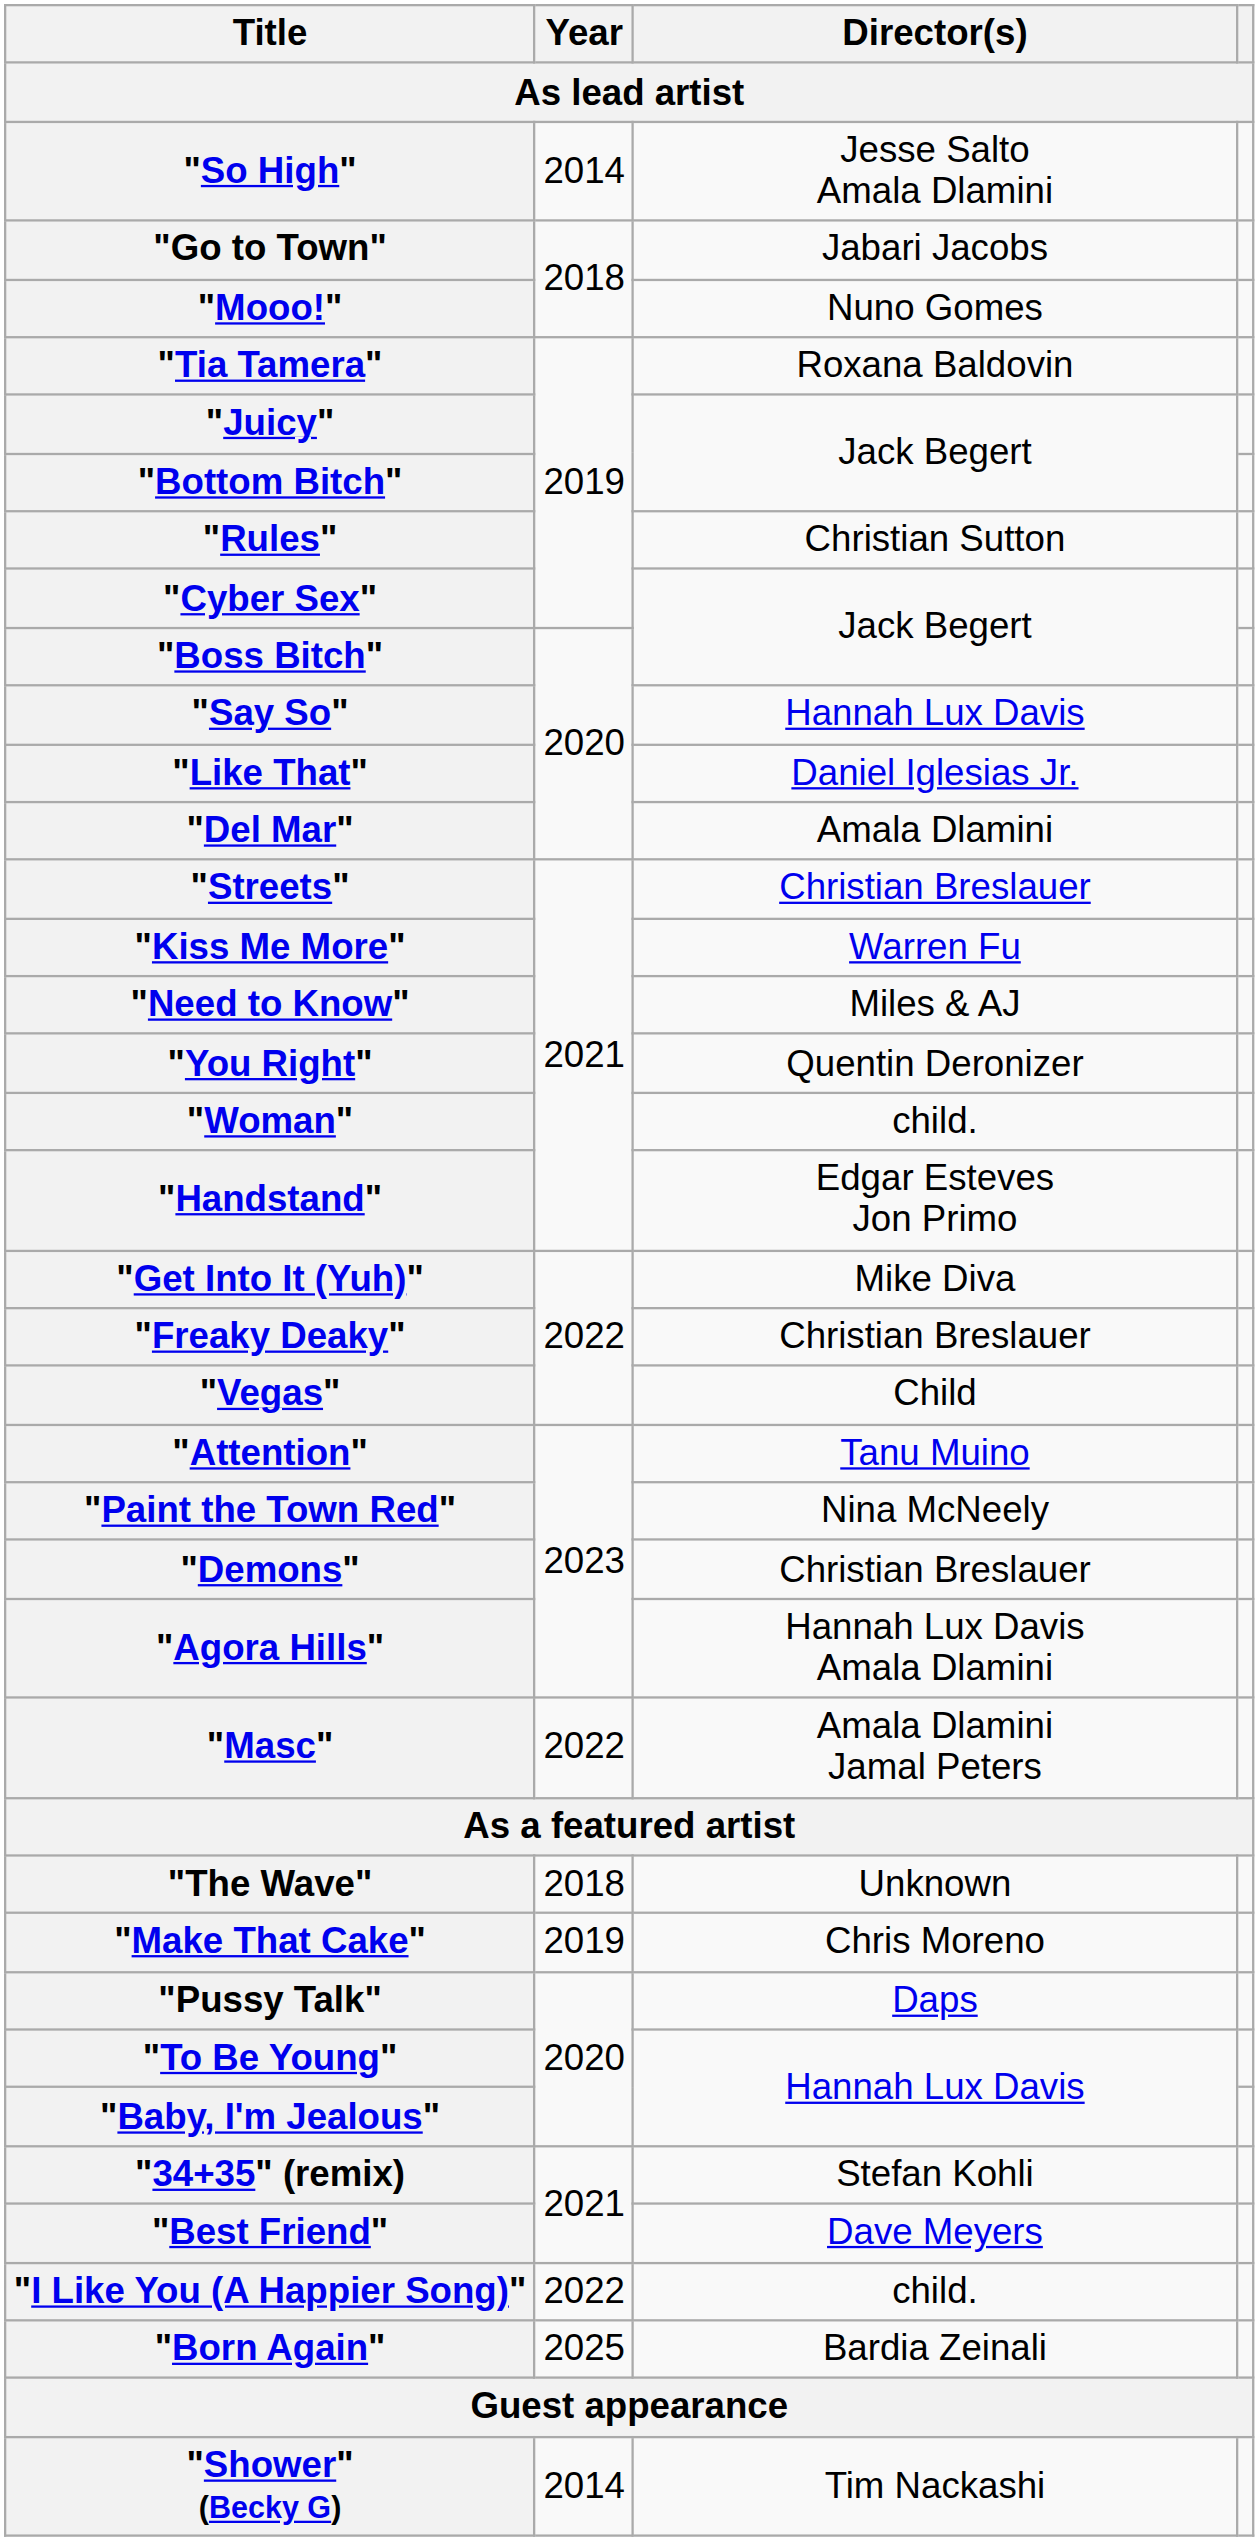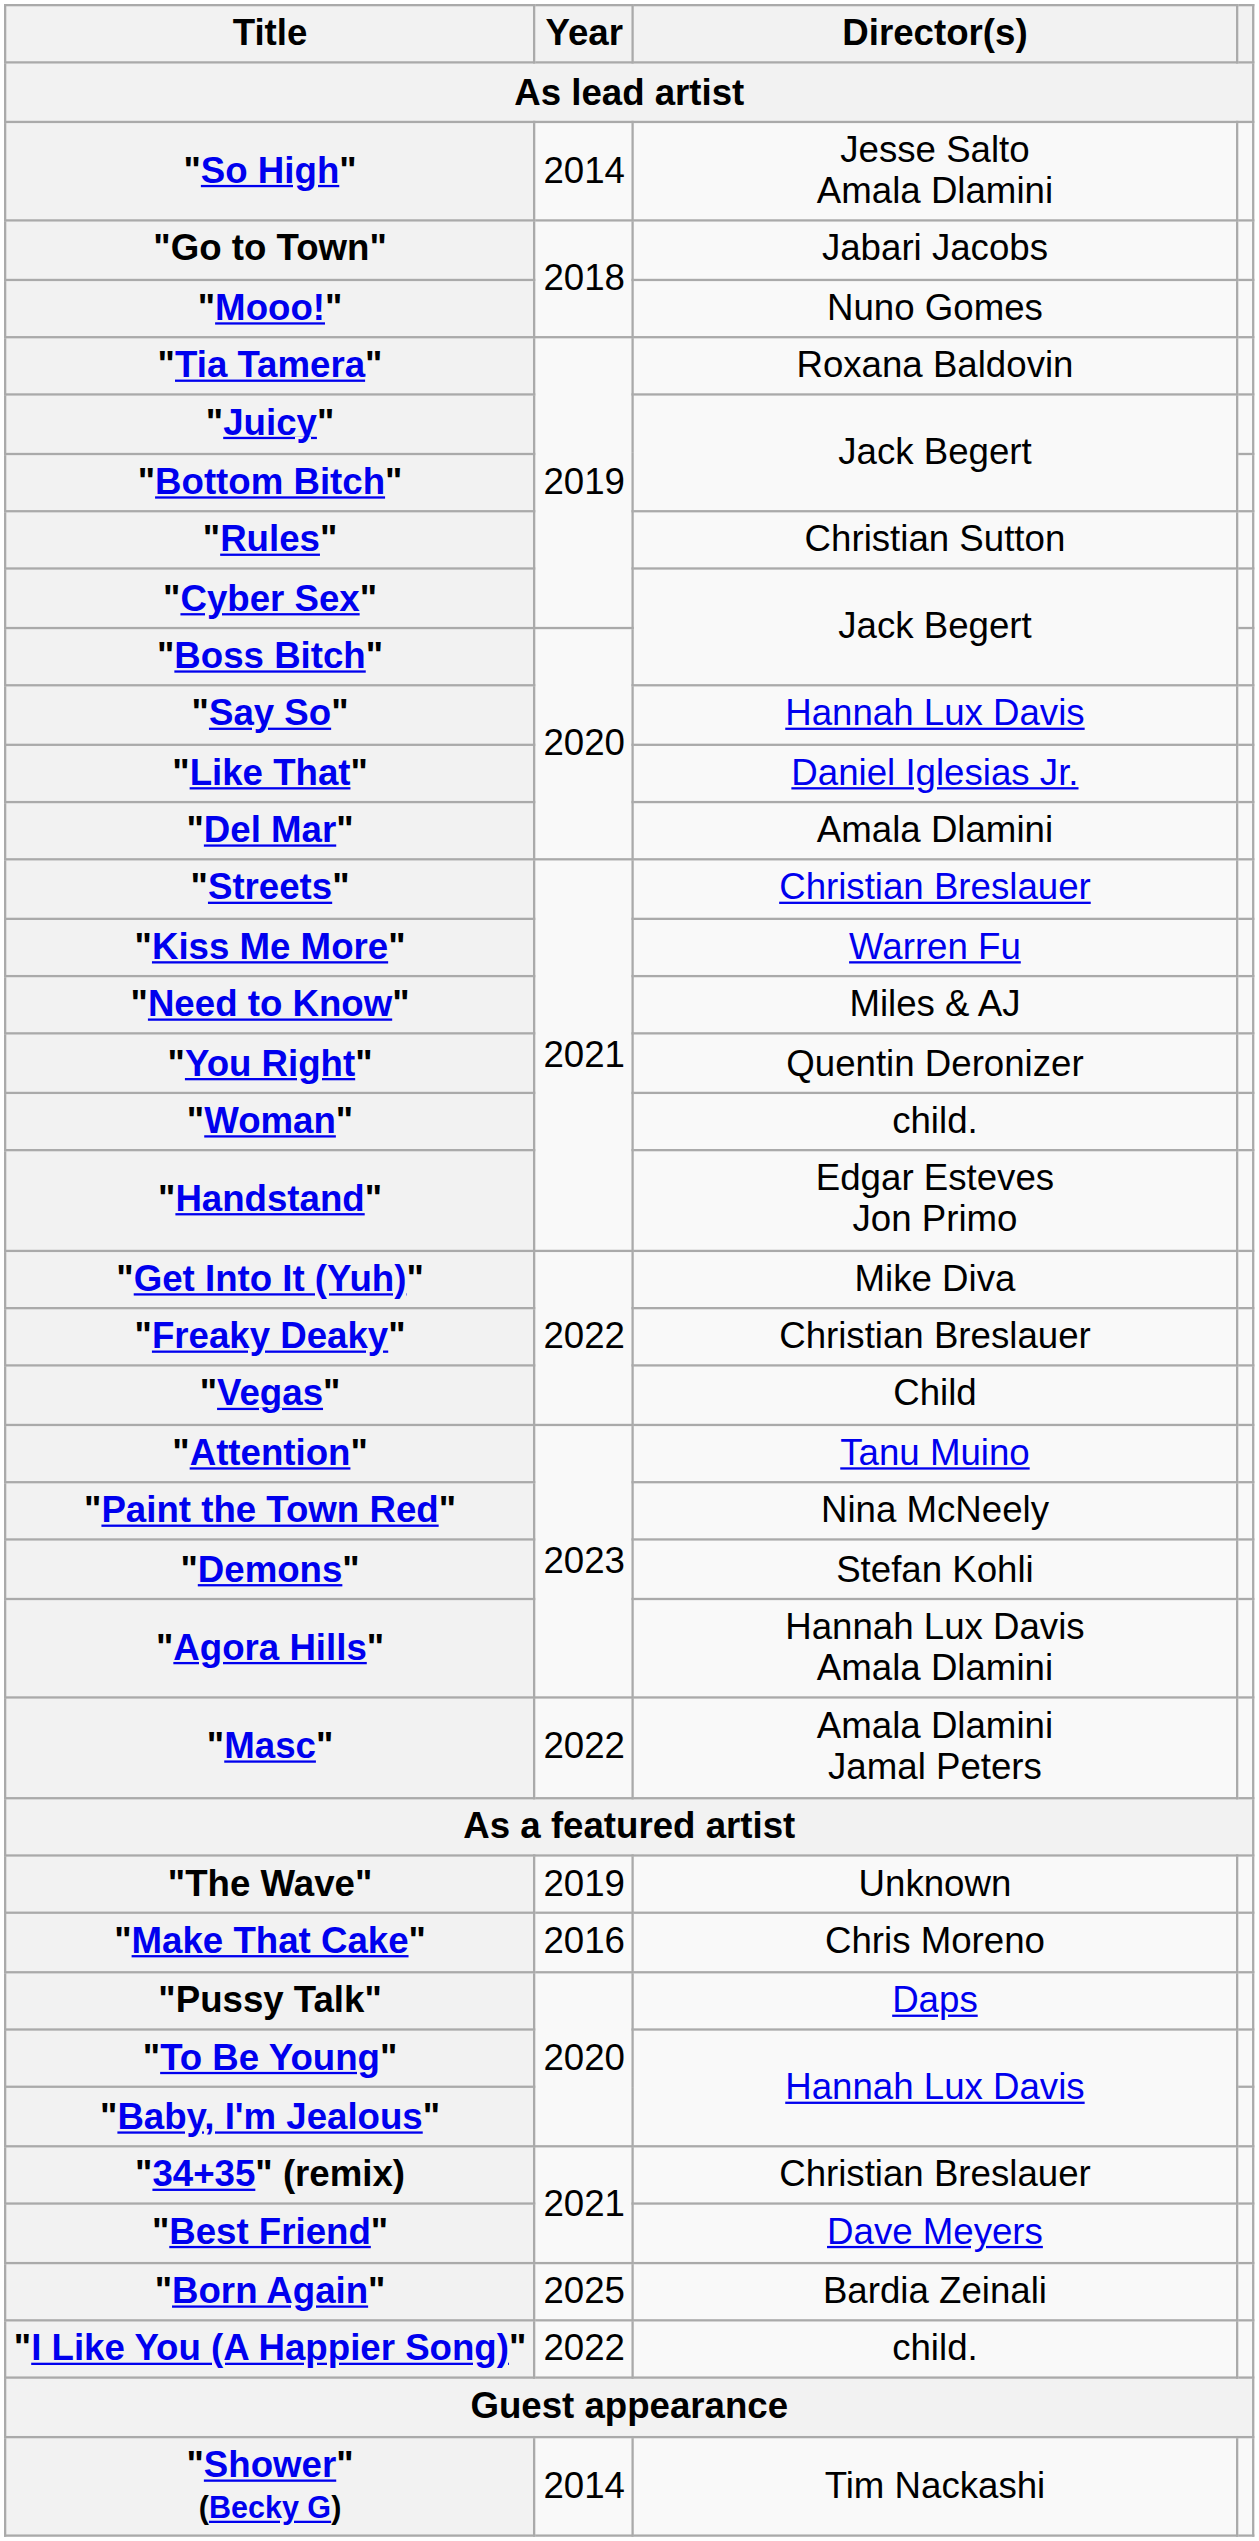 <table class="wikitable plainrowheaders" style="text-align:center;">
 <tr>
 <th scope="col" style="width:14em;">Title</th>
 <th scope="col">Year</th>
 <th scope="col" style="width:16em;">Director(s)</th>
 <th scope="col"></th>
 </tr>
 <tr>
 <th scope="col" colspan="4">As lead artist</th>
 </tr>
 <tr>
 <th scope="row">"<a href='#'>So High</a>"</th>
 <td>2014</td>
 <td>Jesse Salto<br> Amala Dlamini</td>
 <td></td>
 </tr>
 <tr>
 <th scope="row">"Go to Town"</th>
 <td rowspan="2">2018</td>
 <td>Jabari Jacobs</td>
 <td></td>
 </tr>
 <tr>
 <th scope="row">"<a href='#'>Mooo!</a>"</th>
 <td>Nuno Gomes</td>
 <td></td>
 </tr>
 <tr>
 <th scope="row">"<a href='#'>Tia Tamera</a>"<br></th>
 <td rowspan="5">2019</td>
 <td>Roxana Baldovin</td>
 <td></td>
 </tr>
 <tr>
 <th scope="row">"<a href='#'>Juicy</a>"<br></th>
 <td rowspan="2">Jack Begert</td>
 <td></td>
 </tr>
 <tr>
 <th scope="row">"<a href='#'>Bottom Bitch</a>"</th>
 <td></td>
 </tr>
 <tr>
 <th scope="row">"<a href='#'>Rules</a>"</th>
 <td>Christian Sutton</td>
 <td></td>
 </tr>
 <tr>
 <th scope="row">"<a href='#'>Cyber Sex</a>"</th>
 <td rowspan="2">Jack Begert</td>
 <td></td>
 </tr>
 <tr>
 <th scope="row">"<a href='#'>Boss Bitch</a>"</th>
 <td rowspan="4">2020</td>
 <td></td>
 </tr>
 <tr>
 <th scope="row">"<a href='#'>Say So</a>"</th>
 <td><a href='#'>Hannah Lux Davis</a></td>
 <td></td>
 </tr>
 <tr>
 <th scope="row">"<a href='#'>Like That</a>"<br></th>
 <td><a href='#'>Daniel Iglesias Jr.</a></td>
 <td></td>
 </tr>
 <tr>
 <th scope="row">"<a href='#'>Del Mar</a>" <br></th>
 <td>Amala Dlamini</td>
 <td></td>
 </tr>
 <tr>
 <th scope="row">"<a href='#'>Streets</a>"</th>
 <td rowspan="6">2021</td>
 <td><a href='#'>Christian Breslauer</a></td>
 <td></td>
 </tr>
 <tr>
 <th scope="row">"<a href='#'>Kiss Me More</a>"<br></th>
 <td><a href='#'>Warren Fu</a></td>
 <td></td>
 </tr>
 <tr>
 <th scope="row">"<a href='#'>Need to Know</a>"</th>
 <td>Miles & AJ</td>
 <td></td>
 </tr>
 <tr>
 <th scope="row">"<a href='#'>You Right</a>"<br></th>
 <td>Quentin Deronizer</td>
 <td></td>
 </tr>
 <tr>
 <th scope="row">"<a href='#'>Woman</a>"</th>
 <td>child.</td>
 <td></td>
 </tr>
 <tr>
 <th scope="row">"<a href='#'>Handstand</a>"<br></th>
 <td>Edgar Esteves<br>Jon Primo</td>
 <td></td>
 </tr>
 <tr>
 <th scope="row">"<a href='#'>Get Into It (Yuh)</a>"</th>
 <td rowspan="3">2022</td>
 <td>Mike Diva</td>
 <td></td>
 </tr>
 <tr>
 <th scope="row">"<a href='#'>Freaky Deaky</a>"<br></th>
 <td>Christian Breslauer</td>
 <td></td>
 </tr>
 <tr>
 <th scope="row">"<a href='#'>Vegas</a>"</th>
 <td>Child</td>
 <td></td>
 </tr>
 <tr>
 <th scope="row">"<a href='#'>Attention</a>"</th>
 <td rowspan="4">2023</td>
 <td><a href='#'>Tanu Muino</a></td>
 <td></td>
 </tr>
 <tr>
 <th scope="row">"<a href='#'>Paint the Town Red</a>"</th>
 <td>Nina McNeely</td>
 <td></td>
 </tr>
 <tr>
 <th scope="row">"<a href='#'>Demons</a>"</th>
-<td>Christian Breslauer</td>
+<td>Stefan Kohli</td>
 <td></td>
 </tr>
 <tr>
 <th scope="row">"<a href='#'>Agora Hills</a>"</th>
 <td>Hannah Lux Davis<br>Amala Dlamini</td>
 <td></td>
 </tr>
 <tr>
 <th scope="row">"<a href='#'>Masc</a>"<br></th>
 <td>2022</td>
 <td>Amala Dlamini<br>Jamal Peters</td>
 <td></td>
 </tr>
 <tr>
 <th colspan="4">As a featured artist</th>
 </tr>
 <tr>
 <th scope="row">"The Wave"<br></th>
-<td>2018</td>
+<td>2019</td>
 <td>Unknown</td>
 <td></td>
 </tr>
 <tr>
 <th scope="row">"<a href='#'>Make That Cake</a>"<br></th>
-<td>2019</td>
+<td>2016</td>
 <td>Chris Moreno</td>
 <td></td>
 </tr>
 <tr>
 <th scope="row">"Pussy Talk"<br></th>
 <td rowspan="3">2020</td>
 <td><a href='#'>Daps</a></td>
 <td></td>
 </tr>
 <tr>
 <th scope="row">"<a href='#'>To Be Young</a>"<br></th>
 <td rowspan="2"><a href='#'>Hannah Lux Davis</a></td>
 <td></td>
 </tr>
 <tr>
 <th scope="row">"<a href='#'>Baby, I'm Jealous</a>"<br></th>
 <td></td>
 </tr>
 <tr>
 <th scope="row">"<a href='#'>34+35</a>" (remix)<br></th>
 <td rowspan="2">2021</td>
-<td>Stefan Kohli</td>
+<td>Christian Breslauer</td>
 <td></td>
 </tr>
 <tr>
 <th scope="row">"<a href='#'>Best Friend</a>"<br></th>
 <td><a href='#'>Dave Meyers</a></td>
 <td></td>
 </tr>
 <tr>
+<th scope="row">"<a href='#'>Born Again</a>"<br></th>
+<td>2025</td>
+<td>Bardia Zeinali</td>
+<td></td>
+</tr>
+<tr>
 <th scope="row">"<a href='#'>I Like You (A Happier Song)</a>"<br></th>
 <td>2022</td>
 <td>child.</td>
-<td></td>
-</tr>
-<tr>
-<th scope="row">"<a href='#'>Born Again</a>"<br></th>
-<td>2025</td>
-<td>Bardia Zeinali</td>
 <td></td>
 </tr>
 <tr>
 <th scope="col" colspan="4">Guest appearance</th>
 </tr>
 <tr>
 <th scope="row">"<a href='#'>Shower</a>"<br><small>(<a href='#'>Becky G</a>)</small></th>
 <td>2014</td>
 <td>Tim Nackashi</td>
 <td></td>
 </tr>
 </table>
